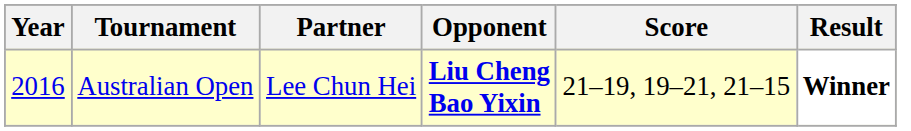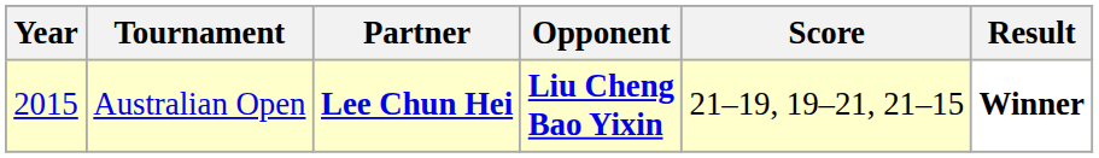 <table class="sortable wikitable" style="font-size: 90%;">
 <tr>
 <th>Year</th>
 <th>Tournament</th>
 <th>Partner</th>
 <th>Opponent</th>
 <th>Score</th>
 <th>Result</th>
 </tr>
 <tr style="background:#FFFFCC">
-<td align="center"><a href='#'>2016</a></td>
+<td align="center"><a href='#'>2015</a></td>
 <td align="left"><a href='#'>Australian Open</a></td>
-<td align="left"> <a href='#'>Lee Chun Hei</a></td>
+<td align="left"><strong> <a href='#'>Lee Chun Hei</a></strong></td>
 <td align="left"><strong> <a href='#'>Liu Cheng</a> <br>  <a href='#'>Bao Yixin</a></strong></td>
 <td align="left">21–19, 19–21, 21–15</td>
 <td style="text-align:left; background:white"> <strong>Winner</strong></td>
 </tr>
 </table>
